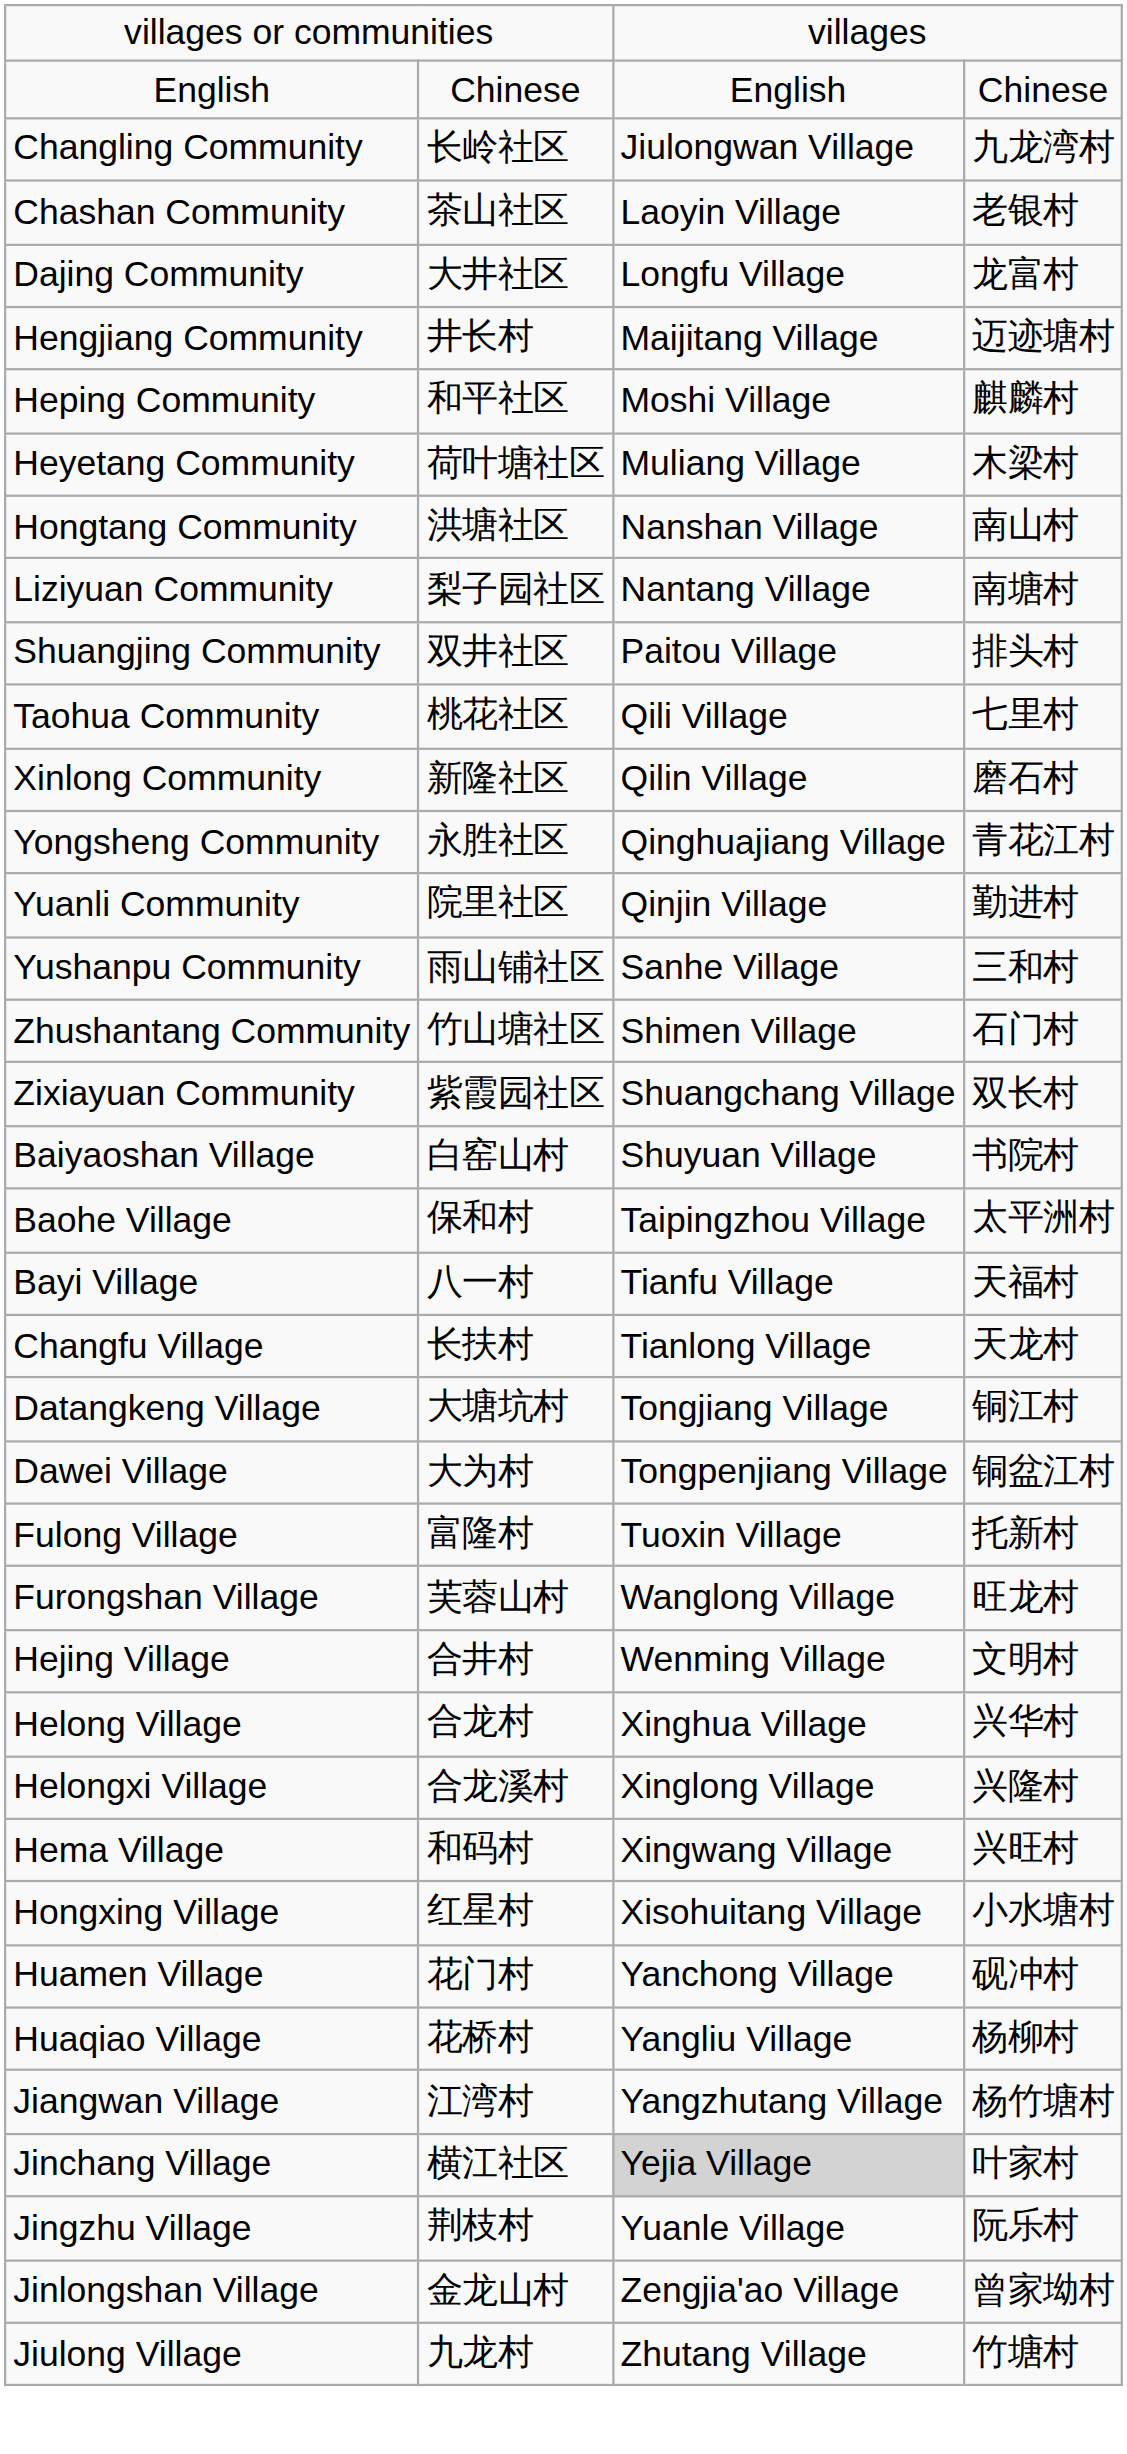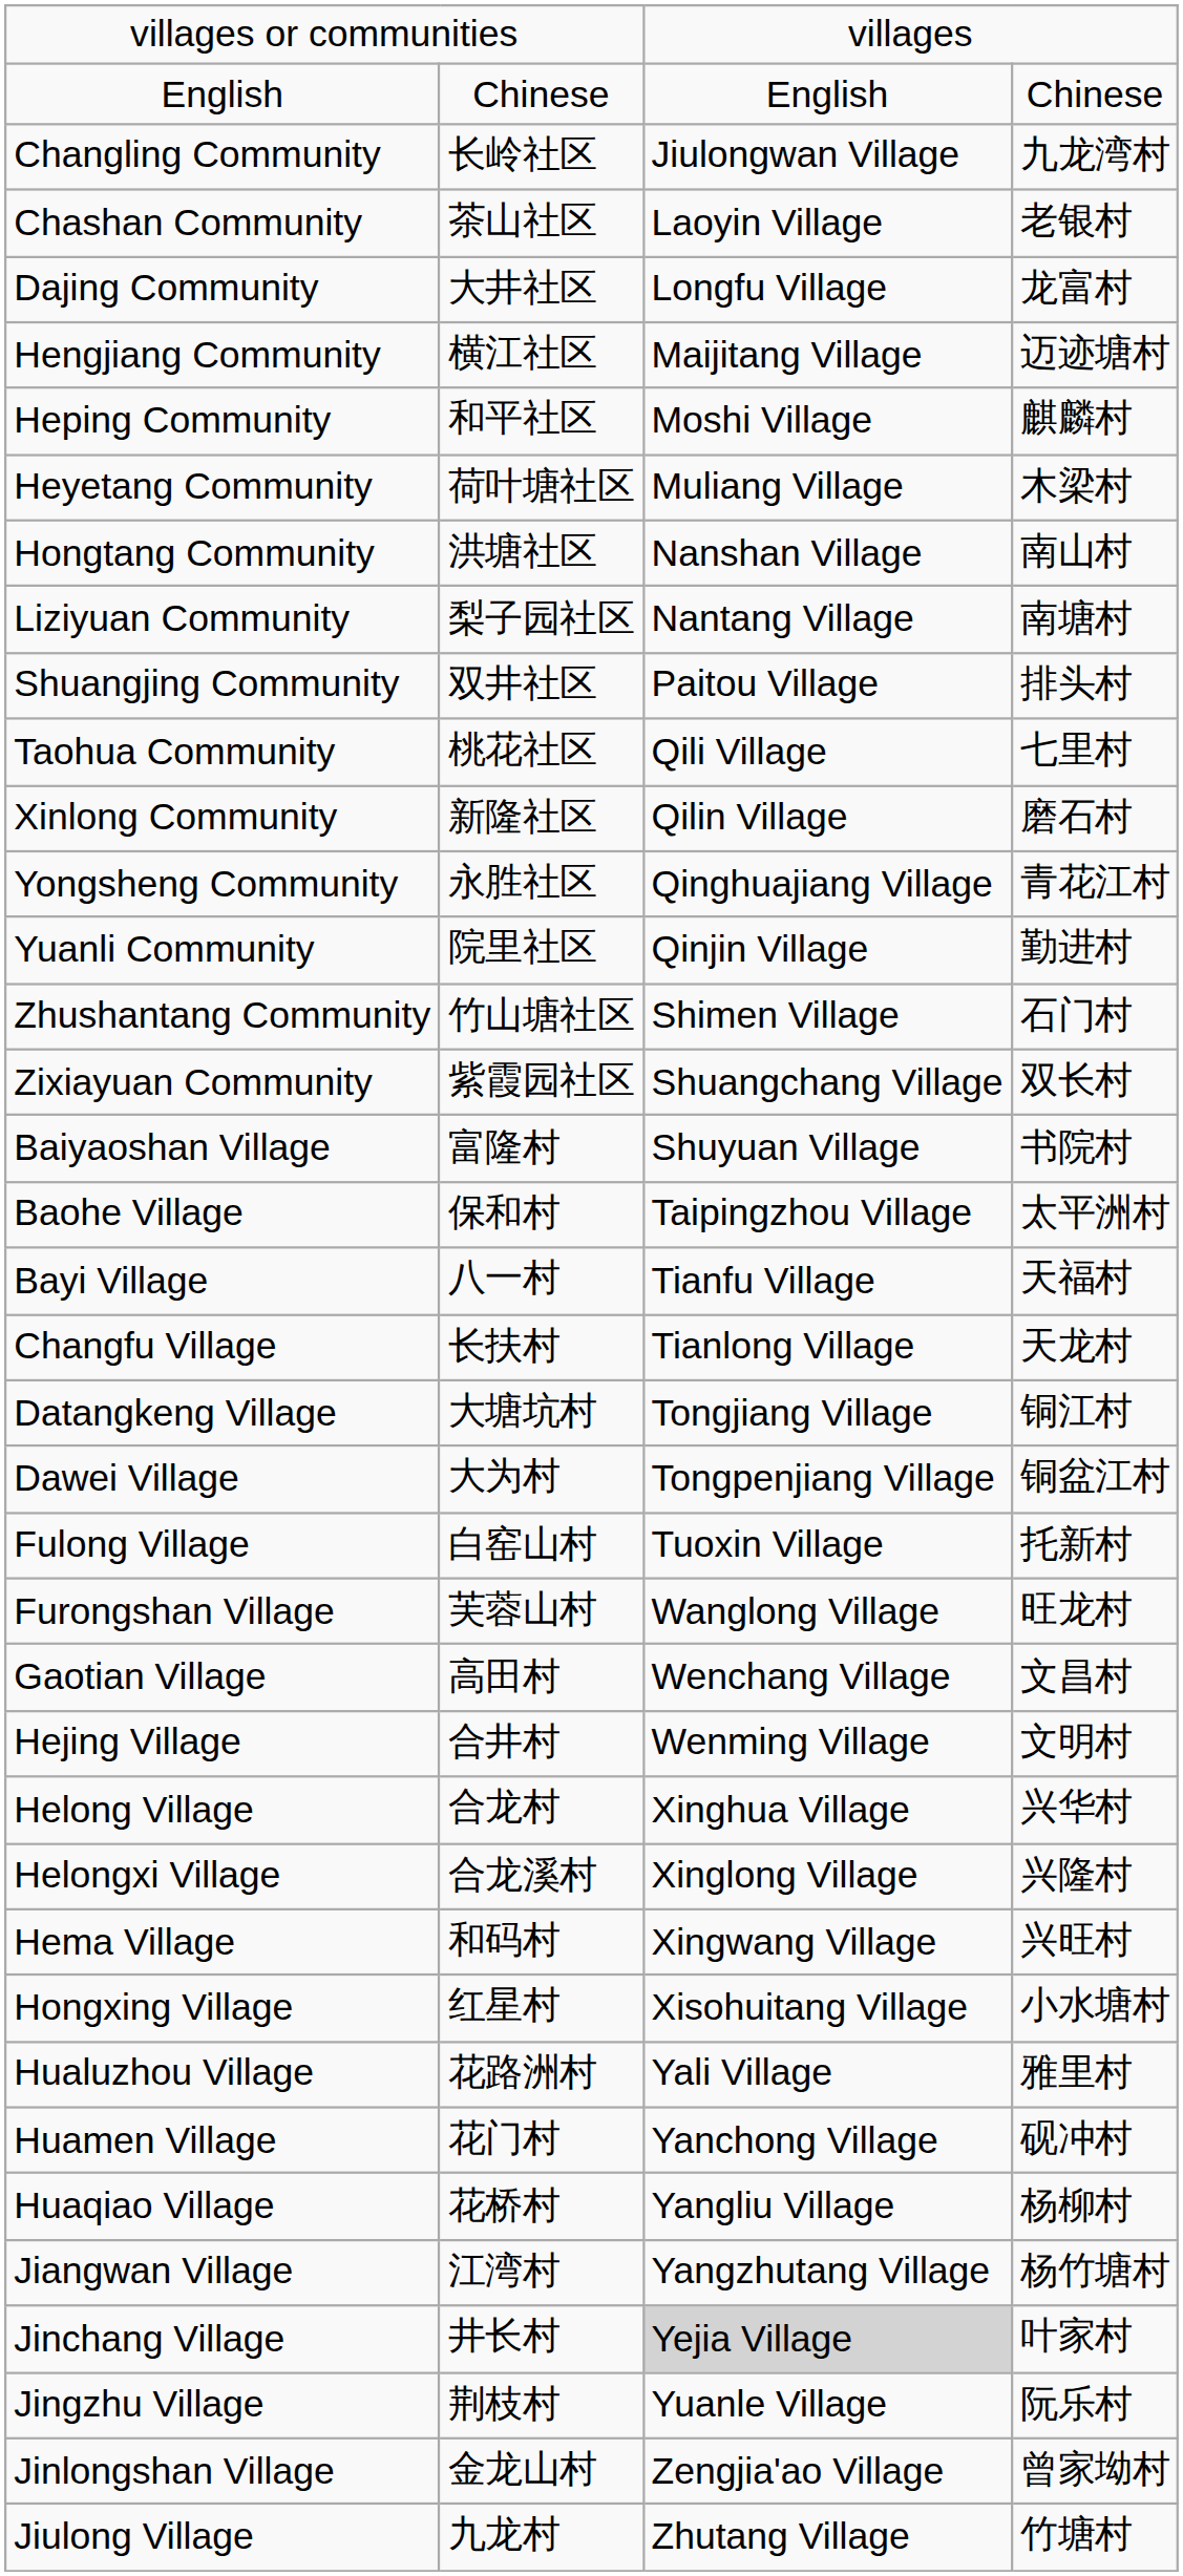 <table class="wikitable">
 <tr align=center>
 <td align=center colspan=2>villages or communities</td>
 <td align=center colspan=2>villages</td>
 </tr>
 <tr align=center>
 <td>English</td>
 <td>Chinese</td>
 <td>English</td>
 <td>Chinese</td>
 </tr>
 <tr>
 <td>Changling Community</td>
 <td>长岭社区</td>
 <td>Jiulongwan Village</td>
 <td>九龙湾村</td>
 </tr>
 <tr>
 <td>Chashan Community</td>
 <td>茶山社区</td>
 <td>Laoyin Village</td>
 <td>老银村</td>
 </tr>
 <tr>
 <td>Dajing Community</td>
 <td>大井社区</td>
 <td>Longfu Village</td>
 <td>龙富村</td>
 </tr>
 <tr>
 <td>Hengjiang Community</td>
-<td>井长村</td>
+<td>横江社区</td>
 <td>Maijitang Village</td>
 <td>迈迹塘村</td>
 </tr>
 <tr>
 <td>Heping Community</td>
 <td>和平社区</td>
 <td>Moshi Village</td>
 <td>麒麟村</td>
 </tr>
 <tr>
 <td>Heyetang Community</td>
 <td>荷叶塘社区</td>
 <td>Muliang Village</td>
 <td>木梁村</td>
 </tr>
 <tr>
 <td>Hongtang Community</td>
 <td>洪塘社区</td>
 <td>Nanshan Village</td>
 <td>南山村</td>
 </tr>
 <tr>
 <td>Liziyuan Community</td>
 <td>梨子园社区</td>
 <td>Nantang Village</td>
 <td>南塘村</td>
 </tr>
 <tr>
 <td>Shuangjing Community</td>
 <td>双井社区</td>
 <td>Paitou Village</td>
 <td>排头村</td>
 </tr>
 <tr>
 <td>Taohua Community</td>
 <td>桃花社区</td>
 <td>Qili Village</td>
 <td>七里村</td>
 </tr>
 <tr>
 <td>Xinlong Community</td>
 <td>新隆社区</td>
 <td>Qilin Village</td>
 <td>磨石村</td>
 </tr>
 <tr>
 <td>Yongsheng Community</td>
 <td>永胜社区</td>
 <td>Qinghuajiang Village</td>
 <td>青花江村</td>
 </tr>
 <tr>
 <td>Yuanli Community</td>
 <td>院里社区</td>
 <td>Qinjin Village</td>
 <td>勤进村</td>
 </tr>
 <tr>
-<td>Yushanpu Community</td>
-<td>雨山铺社区</td>
-<td>Sanhe Village</td>
-<td>三和村</td>
-</tr>
-<tr>
 <td>Zhushantang Community</td>
 <td>竹山塘社区</td>
 <td>Shimen Village</td>
 <td>石门村</td>
 </tr>
 <tr>
 <td>Zixiayuan Community</td>
 <td>紫霞园社区</td>
 <td>Shuangchang Village</td>
 <td>双长村</td>
 </tr>
 <tr>
 <td>Baiyaoshan Village</td>
-<td>白窑山村</td>
+<td>富隆村</td>
 <td>Shuyuan Village</td>
 <td>书院村</td>
 </tr>
 <tr>
 <td>Baohe Village</td>
 <td>保和村</td>
 <td>Taipingzhou Village</td>
 <td>太平洲村</td>
 </tr>
 <tr>
 <td>Bayi Village</td>
 <td>八一村</td>
 <td>Tianfu Village</td>
 <td>天福村</td>
 </tr>
 <tr>
 <td>Changfu Village</td>
 <td>长扶村</td>
 <td>Tianlong Village</td>
 <td>天龙村</td>
 </tr>
 <tr>
 <td>Datangkeng Village</td>
 <td>大塘坑村</td>
 <td>Tongjiang Village</td>
 <td>铜江村</td>
 </tr>
 <tr>
 <td>Dawei Village</td>
 <td>大为村</td>
 <td>Tongpenjiang Village</td>
 <td>铜盆江村</td>
 </tr>
 <tr>
 <td>Fulong Village</td>
-<td>富隆村</td>
+<td>白窑山村</td>
 <td>Tuoxin Village</td>
 <td>托新村</td>
 </tr>
 <tr>
 <td>Furongshan Village</td>
 <td>芙蓉山村</td>
 <td>Wanglong Village</td>
 <td>旺龙村</td>
+</tr>
+<tr>
+<td>Gaotian Village</td>
+<td>高田村</td>
+<td>Wenchang Village</td>
+<td>文昌村</td>
 </tr>
 <tr>
 <td>Hejing Village</td>
 <td>合井村</td>
 <td>Wenming Village</td>
 <td>文明村</td>
 </tr>
 <tr>
 <td>Helong Village</td>
 <td>合龙村</td>
 <td>Xinghua Village</td>
 <td>兴华村</td>
 </tr>
 <tr>
 <td>Helongxi Village</td>
 <td>合龙溪村</td>
 <td>Xinglong Village</td>
 <td>兴隆村</td>
 </tr>
 <tr>
 <td>Hema Village</td>
 <td>和码村</td>
 <td>Xingwang Village</td>
 <td>兴旺村</td>
 </tr>
 <tr>
 <td>Hongxing Village</td>
 <td>红星村</td>
 <td>Xisohuitang Village</td>
 <td>小水塘村</td>
 </tr>
 <tr>
+<td>Hualuzhou Village</td>
+<td>花路洲村</td>
+<td>Yali Village</td>
+<td>雅里村</td>
+</tr>
+<tr>
 <td>Huamen Village</td>
 <td>花门村</td>
 <td>Yanchong Village</td>
 <td>砚冲村</td>
 </tr>
 <tr>
 <td>Huaqiao Village</td>
 <td>花桥村</td>
 <td>Yangliu Village</td>
 <td>杨柳村</td>
 </tr>
 <tr>
 <td>Jiangwan Village</td>
 <td>江湾村</td>
 <td>Yangzhutang Village</td>
 <td>杨竹塘村</td>
 </tr>
 <tr>
 <td>Jinchang Village</td>
-<td>横江社区</td>
+<td>井长村</td>
 <td style="background: lightgrey;">Yejia Village</td>
 <td>叶家村</td>
 </tr>
 <tr>
 <td>Jingzhu Village</td>
 <td>荆枝村</td>
 <td>Yuanle Village</td>
 <td>阮乐村</td>
 </tr>
 <tr>
 <td>Jinlongshan Village</td>
 <td>金龙山村</td>
 <td>Zengjia'ao Village</td>
 <td>曾家坳村</td>
 </tr>
 <tr>
 <td>Jiulong Village</td>
 <td>九龙村</td>
 <td>Zhutang Village</td>
 <td>竹塘村</td>
 </tr>
 </table>
